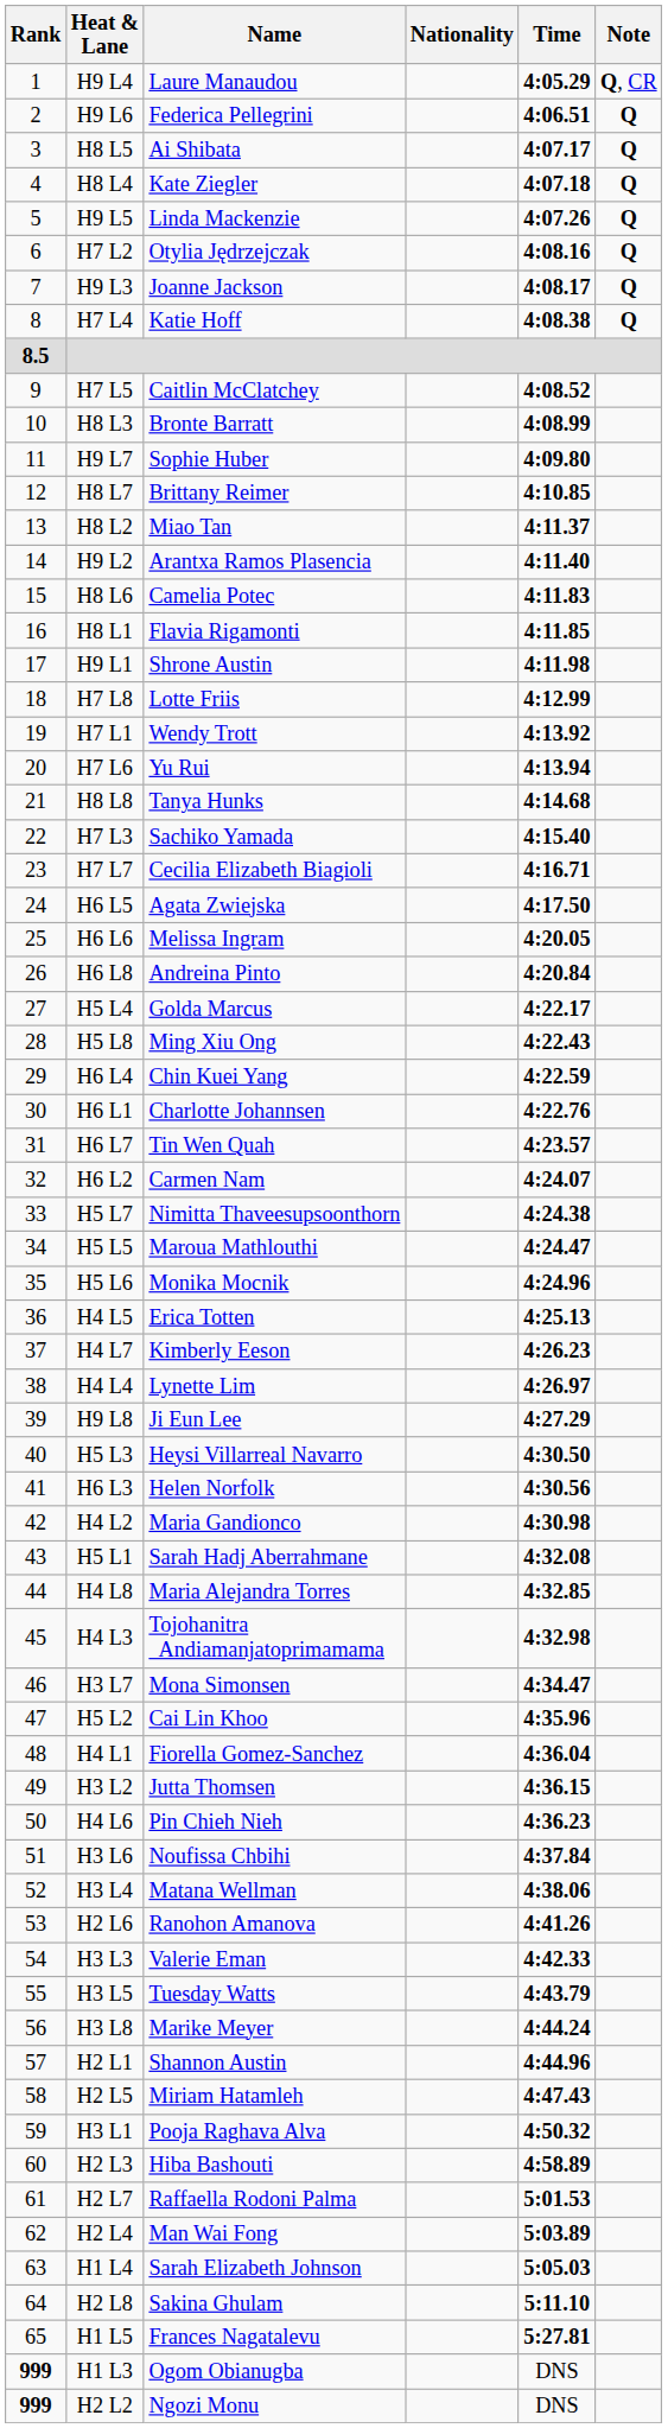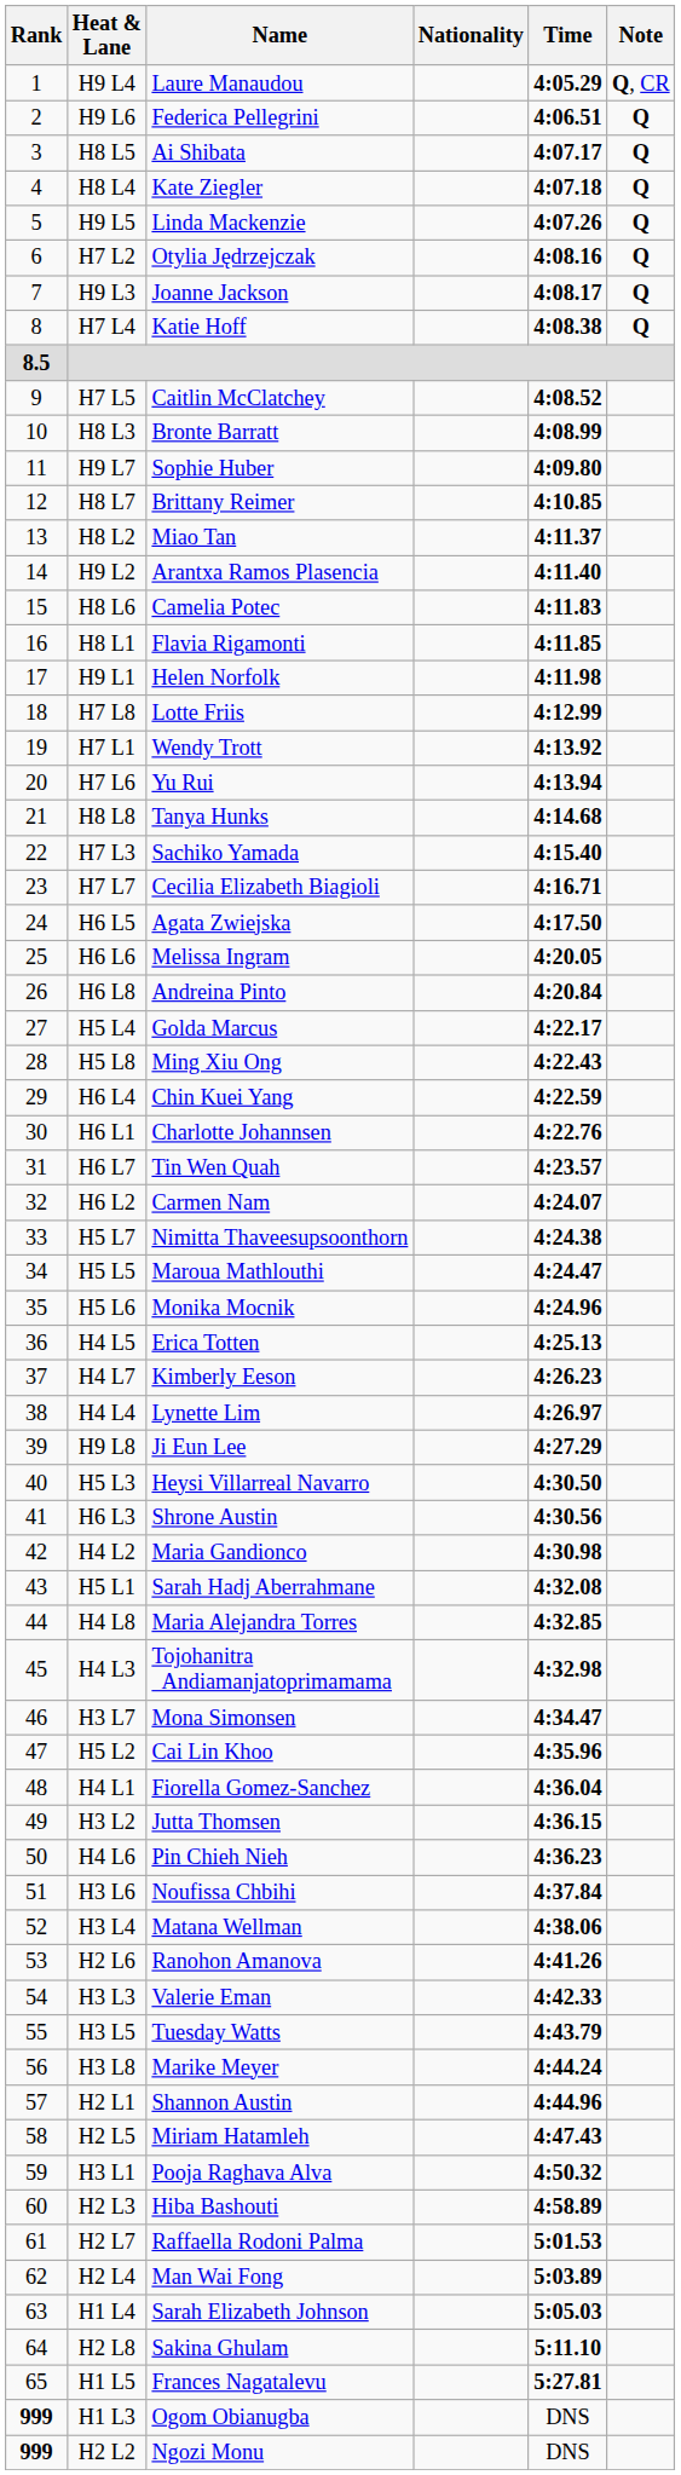 <table class="wikitable sortable" style="text-align:center">
 <tr>
 <th>Rank<br></th>
 <th>Heat & <br>Lane</th>
 <th>Name</th>
 <th>Nationality</th>
 <th>Time</th>
 <th>Note</th>
 </tr>
 <tr>
 <td>1</td>
 <td>H9 L4</td>
 <td align=left><a href='#'>Laure Manaudou</a></td>
 <td align=left></td>
 <td><strong>4:05.29</strong></td>
 <td><strong>Q</strong>, <a href='#'>CR</a></td>
 </tr>
 <tr>
 <td>2</td>
 <td>H9 L6</td>
 <td align=left><a href='#'>Federica Pellegrini</a></td>
 <td align=left></td>
 <td><strong>4:06.51</strong></td>
 <td><strong>Q</strong></td>
 </tr>
 <tr>
 <td>3</td>
 <td>H8 L5</td>
 <td align=left><a href='#'>Ai Shibata</a></td>
 <td align=left></td>
 <td><strong>4:07.17</strong></td>
 <td><strong>Q</strong></td>
 </tr>
 <tr>
 <td>4</td>
 <td>H8 L4</td>
 <td align=left><a href='#'>Kate Ziegler</a></td>
 <td align=left></td>
 <td><strong>4:07.18</strong></td>
 <td><strong>Q</strong></td>
 </tr>
 <tr>
 <td>5</td>
 <td>H9 L5</td>
 <td align=left><a href='#'>Linda Mackenzie</a></td>
 <td align=left></td>
 <td><strong>4:07.26</strong></td>
 <td><strong>Q</strong></td>
 </tr>
 <tr>
 <td>6</td>
 <td>H7 L2</td>
 <td align=left><a href='#'>Otylia Jędrzejczak</a></td>
 <td align=left></td>
 <td><strong>4:08.16</strong></td>
 <td><strong>Q</strong></td>
 </tr>
 <tr>
 <td>7</td>
 <td>H9 L3</td>
 <td align=left><a href='#'>Joanne Jackson</a></td>
 <td align=left></td>
 <td><strong>4:08.17</strong></td>
 <td><strong>Q</strong></td>
 </tr>
 <tr>
 <td>8</td>
 <td>H7 L4</td>
 <td align=left><a href='#'>Katie Hoff</a></td>
 <td align=left></td>
 <td><strong>4:08.38</strong></td>
 <td><strong>Q</strong></td>
 </tr>
 <tr bgcolor=#DDDDDD>
 <td><strong><span>8.5</span></strong></td>
 <td colspan=6></td>
 </tr>
 <tr>
 <td>9</td>
 <td>H7 L5</td>
 <td align=left><a href='#'>Caitlin McClatchey</a></td>
 <td align=left></td>
 <td><strong>4:08.52</strong></td>
 <td></td>
 </tr>
 <tr>
 <td>10</td>
 <td>H8 L3</td>
 <td align=left><a href='#'>Bronte Barratt</a></td>
 <td align=left></td>
 <td><strong>4:08.99</strong></td>
 <td></td>
 </tr>
 <tr>
 <td>11</td>
 <td>H9 L7</td>
 <td align=left><a href='#'>Sophie Huber</a></td>
 <td align=left></td>
 <td><strong>4:09.80</strong></td>
 <td></td>
 </tr>
 <tr>
 <td>12</td>
 <td>H8 L7</td>
 <td align=left><a href='#'>Brittany Reimer</a></td>
 <td align=left></td>
 <td><strong>4:10.85</strong></td>
 <td></td>
 </tr>
 <tr>
 <td>13</td>
 <td>H8 L2</td>
 <td align=left><a href='#'>Miao Tan</a></td>
 <td align=left></td>
 <td><strong>4:11.37</strong></td>
 <td></td>
 </tr>
 <tr>
 <td>14</td>
 <td>H9 L2</td>
 <td align=left><a href='#'>Arantxa Ramos Plasencia</a></td>
 <td align=left></td>
 <td><strong>4:11.40</strong></td>
 <td></td>
 </tr>
 <tr>
 <td>15</td>
 <td>H8 L6</td>
 <td align=left><a href='#'>Camelia Potec</a></td>
 <td align=left></td>
 <td><strong>4:11.83</strong></td>
 <td></td>
 </tr>
 <tr>
 <td>16</td>
 <td>H8 L1</td>
 <td align=left><a href='#'>Flavia Rigamonti</a></td>
 <td align=left></td>
 <td><strong>4:11.85</strong></td>
 <td></td>
 </tr>
 <tr>
 <td>17</td>
 <td>H9 L1</td>
-<td align=left><a href='#'>Shrone Austin</a></td>
+<td align=left><a href='#'>Helen Norfolk</a></td>
 <td align=left></td>
 <td><strong>4:11.98</strong></td>
 <td></td>
 </tr>
 <tr>
 <td>18</td>
 <td>H7 L8</td>
 <td align=left><a href='#'>Lotte Friis</a></td>
 <td align=left></td>
 <td><strong>4:12.99</strong></td>
 <td></td>
 </tr>
 <tr>
 <td>19</td>
 <td>H7 L1</td>
 <td align=left><a href='#'>Wendy Trott</a></td>
 <td align=left></td>
 <td><strong>4:13.92</strong></td>
 <td></td>
 </tr>
 <tr>
 <td>20</td>
 <td>H7 L6</td>
 <td align=left><a href='#'>Yu Rui</a></td>
 <td align=left></td>
 <td><strong>4:13.94</strong></td>
 <td></td>
 </tr>
 <tr>
 <td>21</td>
 <td>H8 L8</td>
 <td align=left><a href='#'>Tanya Hunks</a></td>
 <td align=left></td>
 <td><strong>4:14.68</strong></td>
 <td></td>
 </tr>
 <tr>
 <td>22</td>
 <td>H7 L3</td>
 <td align=left><a href='#'>Sachiko Yamada</a></td>
 <td align=left></td>
 <td><strong>4:15.40</strong></td>
 <td></td>
 </tr>
 <tr>
 <td>23</td>
 <td>H7 L7</td>
 <td align=left><a href='#'>Cecilia Elizabeth Biagioli</a></td>
 <td align=left></td>
 <td><strong>4:16.71</strong></td>
 <td></td>
 </tr>
 <tr>
 <td>24</td>
 <td>H6 L5</td>
 <td align=left><a href='#'>Agata Zwiejska</a></td>
 <td align=left></td>
 <td><strong>4:17.50</strong></td>
 <td></td>
 </tr>
 <tr>
 <td>25</td>
 <td>H6 L6</td>
 <td align=left><a href='#'>Melissa Ingram</a></td>
 <td align=left></td>
 <td><strong>4:20.05</strong></td>
 <td></td>
 </tr>
 <tr>
 <td>26</td>
 <td>H6 L8</td>
 <td align=left><a href='#'>Andreina Pinto</a></td>
 <td align=left></td>
 <td><strong>4:20.84</strong></td>
 <td></td>
 </tr>
 <tr>
 <td>27</td>
 <td>H5 L4</td>
 <td align=left><a href='#'>Golda Marcus</a></td>
 <td align=left></td>
 <td><strong>4:22.17</strong></td>
 <td></td>
 </tr>
 <tr>
 <td>28</td>
 <td>H5 L8</td>
 <td align=left><a href='#'>Ming Xiu Ong</a></td>
 <td align=left></td>
 <td><strong>4:22.43</strong></td>
 <td></td>
 </tr>
 <tr>
 <td>29</td>
 <td>H6 L4</td>
 <td align=left><a href='#'>Chin Kuei Yang</a></td>
 <td align=left></td>
 <td><strong>4:22.59</strong></td>
 <td></td>
 </tr>
 <tr>
 <td>30</td>
 <td>H6 L1</td>
 <td align=left><a href='#'>Charlotte Johannsen</a></td>
 <td align=left></td>
 <td><strong>4:22.76</strong></td>
 <td></td>
 </tr>
 <tr>
 <td>31</td>
 <td>H6 L7</td>
 <td align=left><a href='#'>Tin Wen Quah</a></td>
 <td align=left></td>
 <td><strong>4:23.57</strong></td>
 <td></td>
 </tr>
 <tr>
 <td>32</td>
 <td>H6 L2</td>
 <td align=left><a href='#'>Carmen Nam</a></td>
 <td align=left></td>
 <td><strong>4:24.07</strong></td>
 <td></td>
 </tr>
 <tr>
 <td>33</td>
 <td>H5 L7</td>
 <td align=left><a href='#'>Nimitta Thaveesupsoonthorn</a></td>
 <td align=left></td>
 <td><strong>4:24.38</strong></td>
 <td></td>
 </tr>
 <tr>
 <td>34</td>
 <td>H5 L5</td>
 <td align=left><a href='#'>Maroua Mathlouthi</a></td>
 <td align=left></td>
 <td><strong>4:24.47</strong></td>
 <td></td>
 </tr>
 <tr>
 <td>35</td>
 <td>H5 L6</td>
 <td align=left><a href='#'>Monika Mocnik</a></td>
 <td align=left></td>
 <td><strong>4:24.96</strong></td>
 <td></td>
 </tr>
 <tr>
 <td>36</td>
 <td>H4 L5</td>
 <td align=left><a href='#'>Erica Totten</a></td>
 <td align=left></td>
 <td><strong>4:25.13</strong></td>
 <td></td>
 </tr>
 <tr>
 <td>37</td>
 <td>H4 L7</td>
 <td align=left><a href='#'>Kimberly Eeson</a></td>
 <td align=left></td>
 <td><strong>4:26.23</strong></td>
 <td></td>
 </tr>
 <tr>
 <td>38</td>
 <td>H4 L4</td>
 <td align=left><a href='#'>Lynette Lim</a></td>
 <td align=left></td>
 <td><strong>4:26.97</strong></td>
 <td></td>
 </tr>
 <tr>
 <td>39</td>
 <td>H9 L8</td>
 <td align=left><a href='#'>Ji Eun Lee</a></td>
 <td align=left></td>
 <td><strong>4:27.29</strong></td>
 <td></td>
 </tr>
 <tr>
 <td>40</td>
 <td>H5 L3</td>
 <td align=left><a href='#'>Heysi Villarreal Navarro</a></td>
 <td align=left></td>
 <td><strong>4:30.50</strong></td>
 <td></td>
 </tr>
 <tr>
 <td>41</td>
 <td>H6 L3</td>
-<td align=left><a href='#'>Helen Norfolk</a></td>
+<td align=left><a href='#'>Shrone Austin</a></td>
 <td align=left></td>
 <td><strong>4:30.56</strong></td>
 <td></td>
 </tr>
 <tr>
 <td>42</td>
 <td>H4 L2</td>
 <td align=left><a href='#'>Maria Gandionco</a></td>
 <td align=left></td>
 <td><strong>4:30.98</strong></td>
 <td></td>
 </tr>
 <tr>
 <td>43</td>
 <td>H5 L1</td>
 <td align=left><a href='#'>Sarah Hadj Aberrahmane</a></td>
 <td align=left></td>
 <td><strong>4:32.08</strong></td>
 <td></td>
 </tr>
 <tr>
 <td>44</td>
 <td>H4 L8</td>
 <td align=left><a href='#'>Maria Alejandra Torres</a></td>
 <td align=left></td>
 <td><strong>4:32.85</strong></td>
 <td></td>
 </tr>
 <tr>
 <td>45</td>
 <td>H4 L3</td>
 <td align=left><a href='#'>Tojohanitra<br>  Andiamanjatoprimamama</a></td>
 <td align=left></td>
 <td><strong>4:32.98</strong></td>
 <td></td>
 </tr>
 <tr>
 <td>46</td>
 <td>H3 L7</td>
 <td align=left><a href='#'>Mona Simonsen</a></td>
 <td align=left></td>
 <td><strong>4:34.47</strong></td>
 <td></td>
 </tr>
 <tr>
 <td>47</td>
 <td>H5 L2</td>
 <td align=left><a href='#'>Cai Lin Khoo</a></td>
 <td align=left></td>
 <td><strong>4:35.96</strong></td>
 <td></td>
 </tr>
 <tr>
 <td>48</td>
 <td>H4 L1</td>
 <td align=left><a href='#'>Fiorella Gomez-Sanchez</a></td>
 <td align=left></td>
 <td><strong>4:36.04</strong></td>
 <td></td>
 </tr>
 <tr>
 <td>49</td>
 <td>H3 L2</td>
 <td align=left><a href='#'>Jutta Thomsen</a></td>
 <td align=left></td>
 <td><strong>4:36.15</strong></td>
 <td></td>
 </tr>
 <tr>
 <td>50</td>
 <td>H4 L6</td>
 <td align=left><a href='#'>Pin Chieh Nieh</a></td>
 <td align=left></td>
 <td><strong>4:36.23</strong></td>
 <td></td>
 </tr>
 <tr>
 <td>51</td>
 <td>H3 L6</td>
 <td align=left><a href='#'>Noufissa Chbihi</a></td>
 <td align=left></td>
 <td><strong>4:37.84</strong></td>
 <td></td>
 </tr>
 <tr>
 <td>52</td>
 <td>H3 L4</td>
 <td align=left><a href='#'>Matana Wellman</a></td>
 <td align=left></td>
 <td><strong>4:38.06</strong></td>
 <td></td>
 </tr>
 <tr>
 <td>53</td>
 <td>H2 L6</td>
 <td align=left><a href='#'>Ranohon Amanova</a></td>
 <td align=left></td>
 <td><strong>4:41.26</strong></td>
 <td></td>
 </tr>
 <tr>
 <td>54</td>
 <td>H3 L3</td>
 <td align=left><a href='#'>Valerie Eman</a></td>
 <td align=left></td>
 <td><strong>4:42.33</strong></td>
 <td></td>
 </tr>
 <tr>
 <td>55</td>
 <td>H3 L5</td>
 <td align=left><a href='#'>Tuesday Watts</a></td>
 <td align=left></td>
 <td><strong>4:43.79</strong></td>
 <td></td>
 </tr>
 <tr>
 <td>56</td>
 <td>H3 L8</td>
 <td align=left><a href='#'>Marike Meyer</a></td>
 <td align=left></td>
 <td><strong>4:44.24</strong></td>
 <td></td>
 </tr>
 <tr>
 <td>57</td>
 <td>H2 L1</td>
 <td align=left><a href='#'>Shannon Austin</a></td>
 <td align=left></td>
 <td><strong>4:44.96</strong></td>
 <td></td>
 </tr>
 <tr>
 <td>58</td>
 <td>H2 L5</td>
 <td align=left><a href='#'>Miriam Hatamleh</a></td>
 <td align=left></td>
 <td><strong>4:47.43</strong></td>
 <td></td>
 </tr>
 <tr>
 <td>59</td>
 <td>H3 L1</td>
 <td align=left><a href='#'>Pooja Raghava Alva</a></td>
 <td align=left></td>
 <td><strong>4:50.32</strong></td>
 <td></td>
 </tr>
 <tr>
 <td>60</td>
 <td>H2 L3</td>
 <td align=left><a href='#'>Hiba Bashouti</a></td>
 <td align=left></td>
 <td><strong>4:58.89</strong></td>
 <td></td>
 </tr>
 <tr>
 <td>61</td>
 <td>H2 L7</td>
 <td align=left><a href='#'>Raffaella Rodoni Palma</a></td>
 <td align=left></td>
 <td><strong>5:01.53</strong></td>
 <td></td>
 </tr>
 <tr>
 <td>62</td>
 <td>H2 L4</td>
 <td align=left><a href='#'>Man Wai Fong</a></td>
 <td align=left></td>
 <td><strong>5:03.89</strong></td>
 <td></td>
 </tr>
 <tr>
 <td>63</td>
 <td>H1 L4</td>
 <td align=left><a href='#'>Sarah Elizabeth Johnson</a></td>
 <td align=left></td>
 <td><strong>5:05.03</strong></td>
 <td></td>
 </tr>
 <tr>
 <td>64</td>
 <td>H2 L8</td>
 <td align=left><a href='#'>Sakina Ghulam</a></td>
 <td align=left></td>
 <td><strong>5:11.10</strong></td>
 <td></td>
 </tr>
 <tr>
 <td>65</td>
 <td>H1 L5</td>
 <td align=left><a href='#'>Frances Nagatalevu</a></td>
 <td align=left></td>
 <td><strong>5:27.81</strong></td>
 <td></td>
 </tr>
 <tr>
 <td><strong><span>999</span></strong></td>
 <td>H1 L3</td>
 <td align=left><a href='#'>Ogom Obianugba</a></td>
 <td align=left></td>
 <td>DNS</td>
 <td></td>
 </tr>
 <tr>
 <td><strong><span>999</span></strong></td>
 <td>H2 L2</td>
 <td align=left><a href='#'>Ngozi Monu</a></td>
 <td align=left></td>
 <td>DNS</td>
 <td></td>
 </tr>
 </table>
